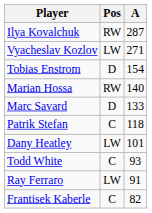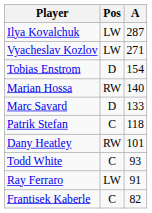 <table class="wikitable" style="text-align:center">
 <tr>
 <th>Player</th>
 <th>Pos</th>
 <th>A</th>
 </tr>
 <tr>
 <td align="left"><a href='#'>Ilya Kovalchuk</a></td>
-<td>RW</td>
+<td>LW</td>
 <td>287</td>
 </tr>
 <tr>
 <td align="left"><a href='#'>Vyacheslav Kozlov</a></td>
 <td>LW</td>
 <td>271</td>
 </tr>
 <tr>
 <td align="left"><a href='#'>Tobias Enstrom</a></td>
 <td>D</td>
 <td>154</td>
 </tr>
 <tr>
 <td align="left"><a href='#'>Marian Hossa</a></td>
 <td>RW</td>
 <td>140</td>
 </tr>
 <tr>
 <td align="left"><a href='#'>Marc Savard</a></td>
 <td>D</td>
 <td>133</td>
 </tr>
 <tr>
 <td align="left"><a href='#'>Patrik Stefan</a></td>
 <td>C</td>
 <td>118</td>
 </tr>
 <tr>
 <td align="left"><a href='#'>Dany Heatley</a></td>
-<td>LW</td>
+<td>RW</td>
 <td>101</td>
 </tr>
 <tr>
 <td align="left"><a href='#'>Todd White</a></td>
 <td>C</td>
 <td>93</td>
 </tr>
 <tr>
 <td align="left"><a href='#'>Ray Ferraro</a></td>
 <td>LW</td>
 <td>91</td>
 </tr>
 <tr>
 <td align="left"><a href='#'>Frantisek Kaberle</a></td>
 <td>C</td>
 <td>82</td>
 </tr>
 </table>
